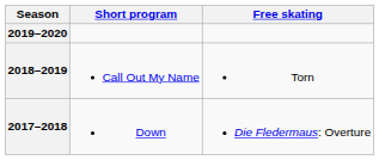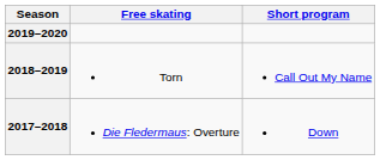 <table class=wikitable style=text-align:center>
 <tr>
 <th>Season</th>
+<th><a href='#'>Free skating</a></th>
 <th><a href='#'>Short program</a></th>
-<th><a href='#'>Free skating</a></th>
 </tr>
 <tr>
 <th>2019–2020</th>
 <td></td>
 <td></td>
 </tr>
 <tr>
 <th>2018–2019<br></th>
+<td><br><ul><li>Torn<br></li></ul></td>
 <td><br><ul><li><a href='#'>Call Out My Name</a><br></li></ul></td>
-<td><br><ul><li>Torn<br></li></ul></td>
 </tr>
 <tr>
 <th>2017–2018</th>
+<td><br><ul><li><em><a href='#'>Die Fledermaus</a></em>: Overture<br></li></ul></td>
 <td><br><ul><li><a href='#'>Down</a><br></li></ul></td>
-<td><br><ul><li><em><a href='#'>Die Fledermaus</a></em>: Overture<br></li></ul></td>
 </tr>
 </table>
